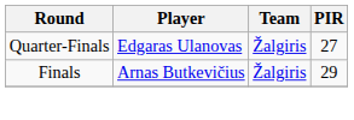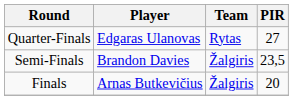 <table class="wikitable sortable" style="text-align: center;">
 <tr>
 <th>Round</th>
 <th>Player</th>
 <th>Team</th>
 <th>PIR</th>
 </tr>
 <tr>
 <td>Quarter-Finals</td>
 <td align="left"> <a href='#'>Edgaras Ulanovas</a></td>
+<td align="left"><a href='#'>Rytas</a></td>
+<td>27</td>
+</tr>
+<tr>
+<td>Semi-Finals</td>
+<td align="left"> <a href='#'>Brandon Davies</a></td>
 <td align="left"><a href='#'>Žalgiris</a></td>
-<td>27</td>
+<td>23,5</td>
 </tr>
 <tr>
 <td>Finals</td>
 <td align="left"> <a href='#'>Arnas Butkevičius</a></td>
 <td align="left"><a href='#'>Žalgiris</a></td>
-<td>29</td>
+<td>20</td>
 </tr>
 <tr>
 </tr>
 </table>
